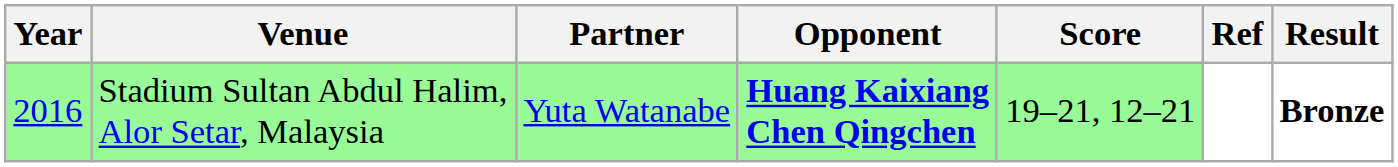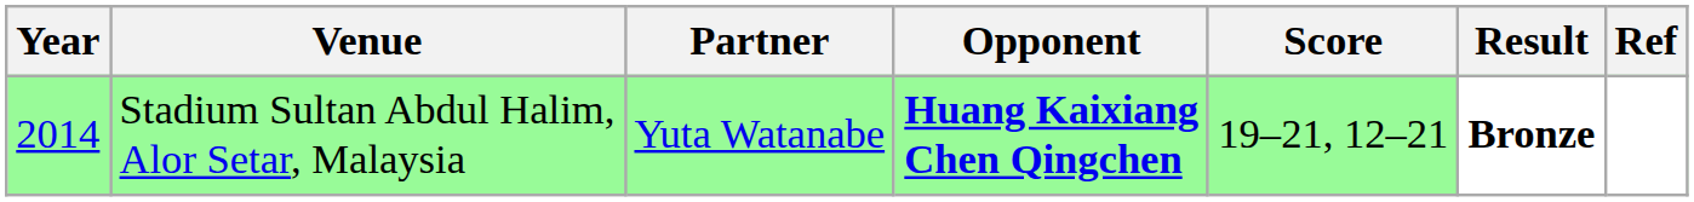 <table class="sortable wikitable" style="font-size: 90%;">
 <tr>
 <th>Year</th>
 <th>Venue</th>
 <th>Partner</th>
 <th>Opponent</th>
 <th>Score</th>
+<th>Result</th>
 <th>Ref</th>
-<th>Result</th>
 </tr>
 <tr style="background:#98FB98">
-<td align="center"><a href='#'>2016</a></td>
+<td align="center"><a href='#'>2014</a></td>
 <td align="left">Stadium Sultan Abdul Halim,<br><a href='#'>Alor Setar</a>, Malaysia</td>
 <td align="left"> <a href='#'>Yuta Watanabe</a></td>
 <td align="left"><strong> <a href='#'>Huang Kaixiang</a><br> <a href='#'>Chen Qingchen</a></strong></td>
 <td align="left">19–21, 12–21</td>
+<td style="text-align:left; background:white"> <strong>Bronze</strong></td>
 <td style="text-align:center; background:white"></td>
-<td style="text-align:left; background:white"> <strong>Bronze</strong></td>
 </tr>
 </table>
